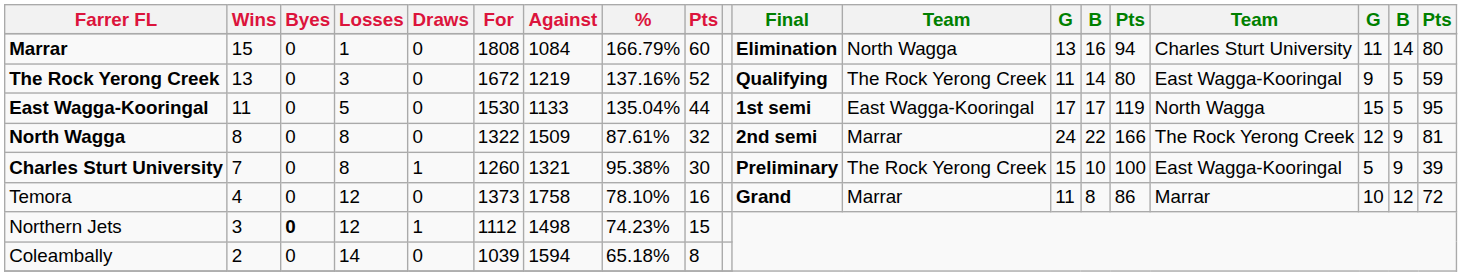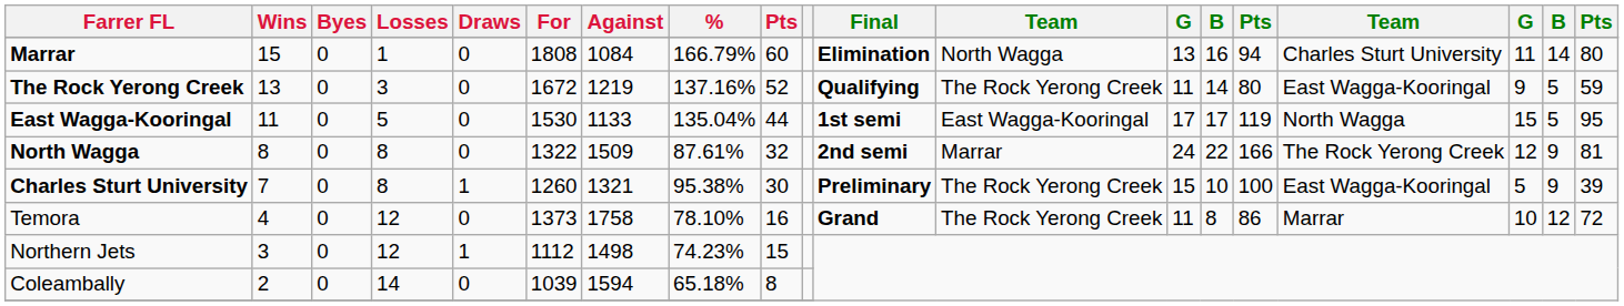 <table class="wikitable" style="font-size: 85%; text-align: left">
 <tr>
 <th style="color:crimson">Farrer FL</th>
 <th style="color:crimson">Wins</th>
 <th style="color:crimson">Byes</th>
 <th style="color:crimson">Losses</th>
 <th style="color:crimson">Draws</th>
 <th style="color:crimson">For</th>
 <th style="color:crimson">Against</th>
 <th style="color:crimson">%</th>
 <th style="color:crimson">Pts</th>
 <th></th>
 <th style="color:green">Final</th>
 <th style="color:green">Team</th>
 <th style="color:green">G</th>
 <th style="color:green">B</th>
 <th style="color:green">Pts</th>
 <th style="color:green">Team</th>
 <th style="color:green">G</th>
 <th style="color:green">B</th>
 <th style="color:green">Pts</th>
 </tr>
 <tr>
 </tr>
 <tr>
 </tr>
 <tr>
 <td><strong>	Marrar	</strong></td>
 <td>15</td>
 <td>0</td>
 <td>1</td>
 <td>0</td>
 <td>1808</td>
 <td>1084</td>
 <td>166.79%</td>
 <td>60</td>
 <td></td>
 <td><strong>Elimination</strong></td>
 <td>North Wagga</td>
 <td>13</td>
 <td>16</td>
 <td>94</td>
 <td>Charles Sturt University</td>
 <td>11</td>
 <td>14</td>
 <td>80</td>
 </tr>
 <tr>
 <td><strong>	The Rock Yerong Creek	</strong></td>
 <td>13</td>
 <td>0</td>
 <td>3</td>
 <td>0</td>
 <td>1672</td>
 <td>1219</td>
 <td>137.16%</td>
 <td>52</td>
 <td></td>
 <td><strong>Qualifying</strong></td>
 <td>The Rock Yerong Creek</td>
 <td>11</td>
 <td>14</td>
 <td>80</td>
 <td>East Wagga-Kooringal</td>
 <td>9</td>
 <td>5</td>
 <td>59</td>
 </tr>
 <tr>
 <td><strong>	East Wagga-Kooringal	</strong></td>
 <td>11</td>
 <td>0</td>
 <td>5</td>
 <td>0</td>
 <td>1530</td>
 <td>1133</td>
 <td>135.04%</td>
 <td>44</td>
 <td></td>
 <td><strong>1st semi</strong></td>
 <td>East Wagga-Kooringal</td>
 <td>17</td>
 <td>17</td>
 <td>119</td>
 <td>North Wagga</td>
 <td>15</td>
 <td>5</td>
 <td>95</td>
 </tr>
 <tr>
 <td><strong>	North Wagga	</strong></td>
 <td>8</td>
 <td>0</td>
 <td>8</td>
 <td>0</td>
 <td>1322</td>
 <td>1509</td>
 <td>87.61%</td>
 <td>32</td>
 <td></td>
 <td><strong>2nd semi</strong></td>
 <td>Marrar</td>
 <td>24</td>
 <td>22</td>
 <td>166</td>
 <td>The Rock Yerong Creek</td>
 <td>12</td>
 <td>9</td>
 <td>81</td>
 </tr>
 <tr>
 <td><strong>	Charles Sturt University	</strong></td>
 <td>7</td>
 <td>0</td>
 <td>8</td>
 <td>1</td>
 <td>1260</td>
 <td>1321</td>
 <td>95.38%</td>
 <td>30</td>
 <td></td>
 <td><strong>Preliminary</strong></td>
 <td>The Rock Yerong Creek</td>
 <td>15</td>
 <td>10</td>
 <td>100</td>
 <td>East Wagga-Kooringal</td>
 <td>5</td>
 <td>9</td>
 <td>39</td>
 </tr>
 <tr>
 <td>Temora</td>
 <td>4</td>
 <td>0</td>
 <td>12</td>
 <td>0</td>
 <td>1373</td>
 <td>1758</td>
 <td>78.10%</td>
 <td>16</td>
 <td></td>
 <td><strong>Grand</strong></td>
-<td>Marrar</td>
+<td>The Rock Yerong Creek</td>
 <td>11</td>
 <td>8</td>
 <td>86</td>
 <td>Marrar</td>
 <td>10</td>
 <td>12</td>
 <td>72</td>
 </tr>
 <tr>
 <td>Northern Jets</td>
 <td>3</td>
-<td><strong>0</strong></td>
+<td>0</td>
 <td>12</td>
 <td>1</td>
 <td>1112</td>
 <td>1498</td>
 <td>74.23%</td>
 <td>15</td>
 <td></td>
 </tr>
 <tr>
 <td>Coleambally</td>
 <td>2</td>
 <td>0</td>
 <td>14</td>
 <td>0</td>
 <td>1039</td>
 <td>1594</td>
 <td>65.18%</td>
 <td>8</td>
 <td></td>
 </tr>
 <tr>
 </tr>
 </table>
